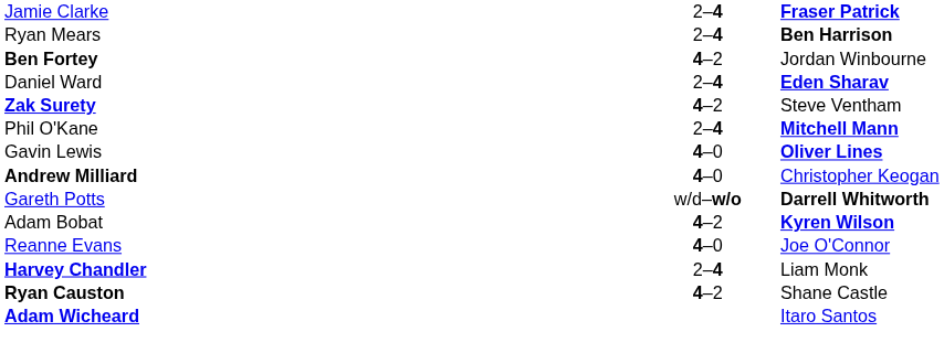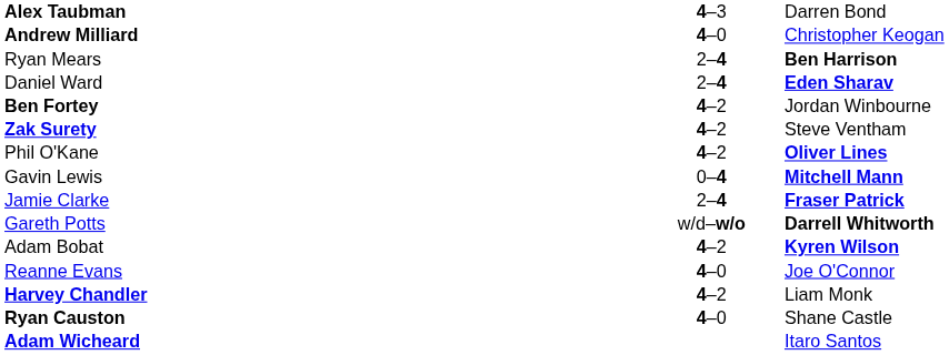 <table width="100%" cellspacing="1">
 <tr>
 <th width=45%></th>
 <th width=10%></th>
 <th width=45%></th>
 </tr>
 <tr>
-<td> <a href='#'>Jamie Clarke</a></td>
-<td align="center">2–<strong>4</strong></td>
-<td>  <strong><a href='#'>Fraser Patrick</a></strong></td>
+<td> <strong>Alex Taubman</strong></td>
+<td align="center"><strong>4</strong>–3</td>
+<td> Darren Bond</td>
+</tr>
+<tr>
+<td> <strong>Andrew Milliard</strong></td>
+<td align="center"><strong>4</strong>–0</td>
+<td> <a href='#'>Christopher Keogan</a></td>
 </tr>
 <tr>
 <td> Ryan Mears</td>
 <td align="center">2–<strong>4</strong></td>
 <td>  <strong>Ben Harrison</strong></td>
 </tr>
 <tr>
+<td> Daniel Ward</td>
+<td align="center">2–<strong>4</strong></td>
+<td> <strong><a href='#'>Eden Sharav</a></strong></td>
+</tr>
+<tr>
 <td> <strong>Ben Fortey</strong></td>
 <td align="center"><strong>4</strong>–2</td>
 <td> Jordan Winbourne</td>
-</tr>
-<tr>
-<td> Daniel Ward</td>
-<td align="center">2–<strong>4</strong></td>
-<td> <strong><a href='#'>Eden Sharav</a></strong></td>
 </tr>
 <tr>
 <td> <strong><a href='#'>Zak Surety</a></strong></td>
 <td align="center"><strong>4</strong>–2</td>
 <td> Steve Ventham</td>
 </tr>
 <tr>
 <td> Phil O'Kane</td>
-<td align="center">2–<strong>4</strong></td>
+<td align="center"><strong>4</strong>–2</td>
+<td> <strong><a href='#'>Oliver Lines</a></strong></td>
+</tr>
+<tr>
+<td> Gavin Lewis</td>
+<td align="center">0–<strong>4</strong></td>
 <td> <strong><a href='#'>Mitchell Mann</a></strong></td>
 </tr>
 <tr>
-<td> Gavin Lewis</td>
-<td align="center"><strong>4</strong>–0</td>
-<td> <strong><a href='#'>Oliver Lines</a></strong></td>
-</tr>
-<tr>
-<td> <strong>Andrew Milliard</strong></td>
-<td align="center"><strong>4</strong>–0</td>
-<td> <a href='#'>Christopher Keogan</a></td>
+<td> <a href='#'>Jamie Clarke</a></td>
+<td align="center">2–<strong>4</strong></td>
+<td>  <strong><a href='#'>Fraser Patrick</a></strong></td>
 </tr>
 <tr>
 <td> <a href='#'>Gareth Potts</a></td>
 <td align="center">w/d–<strong>w/o</strong></td>
 <td> <strong>Darrell Whitworth</strong></td>
 </tr>
 <tr>
 <td> Adam Bobat</td>
 <td align="center"><strong>4</strong>–2</td>
 <td> <strong><a href='#'>Kyren Wilson</a></strong></td>
 </tr>
 <tr>
 <td> <a href='#'>Reanne Evans</a></td>
 <td align="center"><strong>4</strong>–0</td>
 <td> <a href='#'>Joe O'Connor</a></td>
 </tr>
 <tr>
 <td> <strong><a href='#'>Harvey Chandler</a></strong></td>
-<td align="center">2–<strong>4</strong></td>
+<td align="center"><strong>4</strong>–2</td>
 <td>  Liam Monk</td>
 </tr>
 <tr>
 <td> <strong>Ryan Causton</strong></td>
-<td align="center"><strong>4</strong>–2</td>
+<td align="center"><strong>4</strong>–0</td>
 <td> Shane Castle</td>
 </tr>
 <tr>
 <td> <strong><a href='#'>Adam Wicheard</a></strong></td>
 <td align="center"></td>
 <td> <a href='#'>Itaro Santos</a></td>
 </tr>
 </table>
